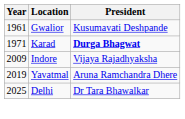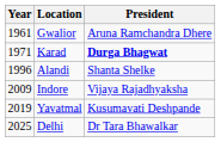 <table class="wikitable">
 <tr>
 <th>Year</th>
 <th>Location</th>
 <th>President</th>
 </tr>
 <tr>
 <td>1961</td>
 <td><a href='#'>Gwalior</a></td>
-<td><a href='#'>Kusumavati Deshpande</a></td>
+<td><a href='#'>Aruna Ramchandra Dhere</a></td>
 </tr>
 <tr>
 <td>1971</td>
 <td><a href='#'>Karad</a></td>
 <td><strong><a href='#'>Durga Bhagwat</a></strong></td>
+</tr>
+<tr>
+<td>1996</td>
+<td><a href='#'>Alandi</a></td>
+<td><a href='#'>Shanta Shelke</a></td>
 </tr>
 <tr>
 <td>2009</td>
 <td><a href='#'>Indore</a></td>
 <td><a href='#'>Vijaya Rajadhyaksha</a></td>
 </tr>
 <tr>
 <td>2019</td>
 <td><a href='#'>Yavatmal</a></td>
-<td><a href='#'>Aruna Ramchandra Dhere</a></td>
+<td><a href='#'>Kusumavati Deshpande</a></td>
 </tr>
 <tr>
 <td>2025</td>
 <td><a href='#'>Delhi</a></td>
 <td><a href='#'>Dr Tara Bhawalkar</a></td>
 </tr>
 </table>
